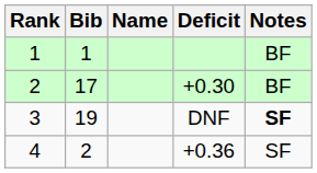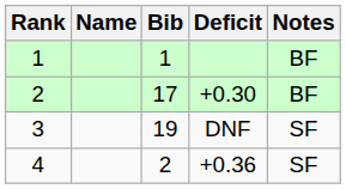 <table class="wikitable" style="text-align:center;">
 <tr>
 <th>Rank</th>
+<th>Name</th>
 <th>Bib</th>
-<th>Name</th>
 <th>Deficit</th>
 <th>Notes</th>
 </tr>
 <tr bgcolor=ccffcc>
 <td>1</td>
+<td align=left></td>
 <td>1</td>
-<td align=left></td>
 <td></td>
 <td>BF</td>
 </tr>
 <tr bgcolor=ccffcc>
 <td>2</td>
+<td align=left></td>
 <td>17</td>
-<td align=left></td>
 <td>+0.30</td>
 <td>BF</td>
 </tr>
 <tr>
 <td>3</td>
+<td align=left></td>
 <td>19</td>
-<td align=left></td>
 <td>DNF</td>
-<td><strong>SF</strong></td>
+<td>SF</td>
 </tr>
 <tr>
 <td>4</td>
+<td align=left></td>
 <td>2</td>
-<td align=left></td>
 <td>+0.36</td>
 <td>SF</td>
 </tr>
 </table>
